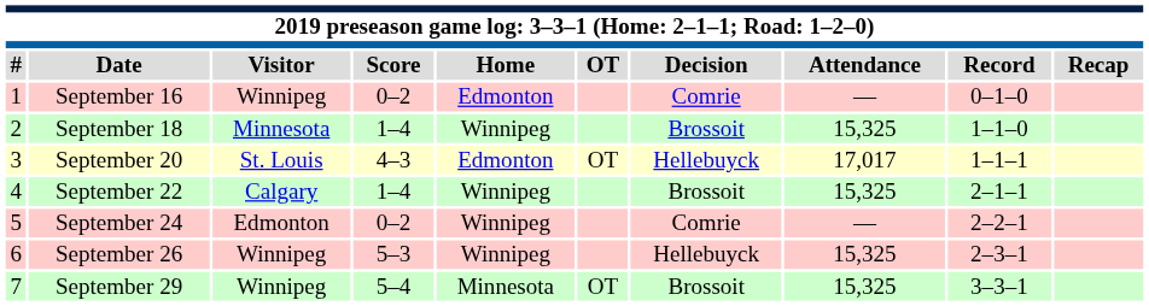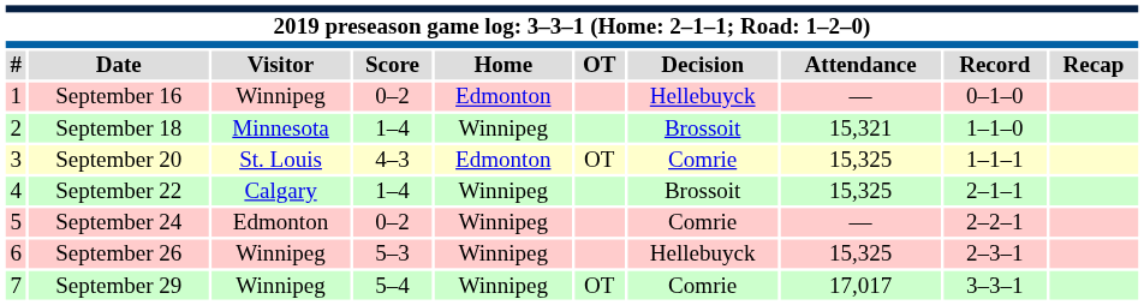 <table class="toccolours collapsible collapsed" style="width:90%; clear:both; margin:1.5em auto; text-align:center;">
 <tr>
 <th colspan="10" style="background:#FFFFFF; border-top:#041E41 5px solid; border-bottom:#0060A5 5px solid;">2019 preseason game log: 3–3–1 (Home: 2–1–1; Road: 1–2–0)</th>
 </tr>
 <tr style="background:#ddd;">
 <th>#</th>
 <th>Date</th>
 <th>Visitor</th>
 <th>Score</th>
 <th>Home</th>
 <th>OT</th>
 <th>Decision</th>
 <th>Attendance</th>
 <th>Record</th>
 <th>Recap</th>
 </tr>
 <tr style="background:#fcc;">
 <td>1</td>
 <td>September 16</td>
 <td>Winnipeg</td>
 <td>0–2</td>
 <td><a href='#'>Edmonton</a></td>
 <td></td>
-<td><a href='#'>Comrie</a></td>
+<td><a href='#'>Hellebuyck</a></td>
 <td>—</td>
 <td>0–1–0</td>
 <td></td>
 </tr>
 <tr style="background:#cfc;">
 <td>2</td>
 <td>September 18</td>
 <td><a href='#'>Minnesota</a></td>
 <td>1–4</td>
 <td>Winnipeg</td>
 <td></td>
 <td><a href='#'>Brossoit</a></td>
-<td>15,325</td>
+<td>15,321</td>
 <td>1–1–0</td>
 <td></td>
 </tr>
 <tr style="background:#ffc;">
 <td>3</td>
 <td>September 20</td>
 <td><a href='#'>St. Louis</a></td>
 <td>4–3</td>
 <td><a href='#'>Edmonton</a></td>
 <td>OT</td>
-<td><a href='#'>Hellebuyck</a></td>
-<td>17,017</td>
+<td><a href='#'>Comrie</a></td>
+<td>15,325</td>
 <td>1–1–1</td>
 <td></td>
 </tr>
 <tr style="background:#cfc;">
 <td>4</td>
 <td>September 22</td>
 <td><a href='#'>Calgary</a></td>
 <td>1–4</td>
 <td>Winnipeg</td>
 <td></td>
 <td>Brossoit</td>
 <td>15,325</td>
 <td>2–1–1</td>
 <td></td>
 </tr>
 <tr style="background:#fcc;">
 <td>5</td>
 <td>September 24</td>
 <td>Edmonton</td>
 <td>0–2</td>
 <td>Winnipeg</td>
 <td></td>
 <td>Comrie</td>
 <td>—</td>
 <td>2–2–1</td>
 <td></td>
 </tr>
 <tr style="background:#fcc;">
 <td>6</td>
 <td>September 26</td>
 <td>Winnipeg</td>
 <td>5–3</td>
 <td>Winnipeg</td>
 <td></td>
 <td>Hellebuyck</td>
 <td>15,325</td>
 <td>2–3–1</td>
 <td></td>
 </tr>
 <tr style="background:#cfc;">
 <td>7</td>
 <td>September 29</td>
 <td>Winnipeg</td>
 <td>5–4</td>
-<td>Minnesota</td>
+<td>Winnipeg</td>
 <td>OT</td>
-<td>Brossoit</td>
-<td>15,325</td>
+<td>Comrie</td>
+<td>17,017</td>
 <td>3–3–1</td>
 <td></td>
 </tr>
 </table>
